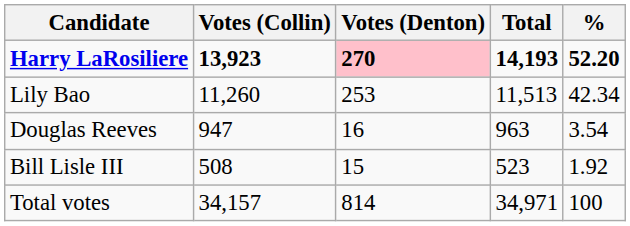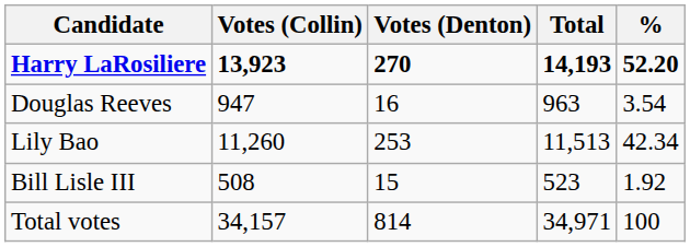 <table class="wikitable">
 <tr>
 <th>Candidate</th>
 <th>Votes (Collin)</th>
 <th>Votes (Denton)</th>
 <th>Total</th>
 <th>%</th>
 </tr>
 <tr>
 <td><strong><a href='#'>Harry LaRosiliere</a></strong></td>
 <td><strong>13,923</strong></td>
-<td style="background: pink;"><strong>270</strong></td>
+<td><strong>270</strong></td>
 <td><strong>14,193</strong></td>
 <td><strong>52.20</strong></td>
+</tr>
+<tr>
+<td>Douglas Reeves</td>
+<td>947</td>
+<td>16</td>
+<td>963</td>
+<td>3.54</td>
 </tr>
 <tr>
 <td>Lily Bao</td>
 <td>11,260</td>
 <td>253</td>
 <td>11,513</td>
 <td>42.34</td>
-</tr>
-<tr>
-<td>Douglas Reeves</td>
-<td>947</td>
-<td>16</td>
-<td>963</td>
-<td>3.54</td>
 </tr>
 <tr>
 <td>Bill Lisle III</td>
 <td>508</td>
 <td>15</td>
 <td>523</td>
 <td>1.92</td>
 </tr>
 <tr>
 <td>Total votes</td>
 <td>34,157</td>
 <td>814</td>
 <td>34,971</td>
 <td>100</td>
 </tr>
 </table>
